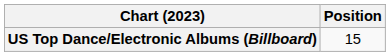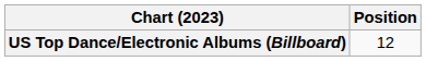 <table class="wikitable plainrowheaders" style="text-align:center">
 <tr>
 <th scope="col">Chart (2023)</th>
 <th scope="col">Position</th>
 </tr>
 <tr>
 <th scope="row">US Top Dance/Electronic Albums (<em>Billboard</em>)</th>
-<td>15</td>
+<td>12</td>
 </tr>
 </table>
